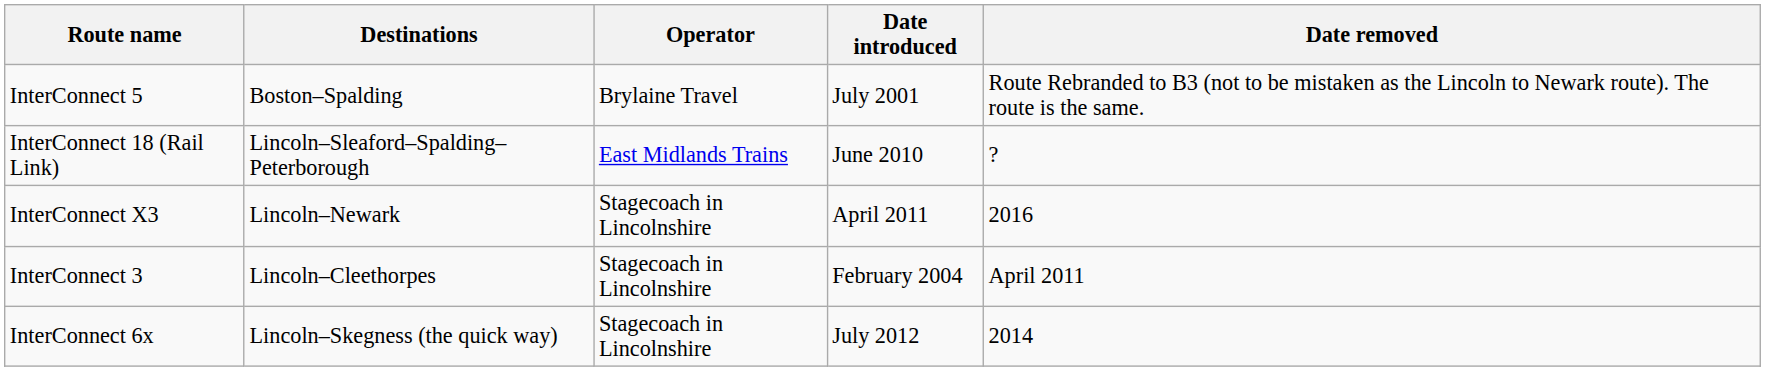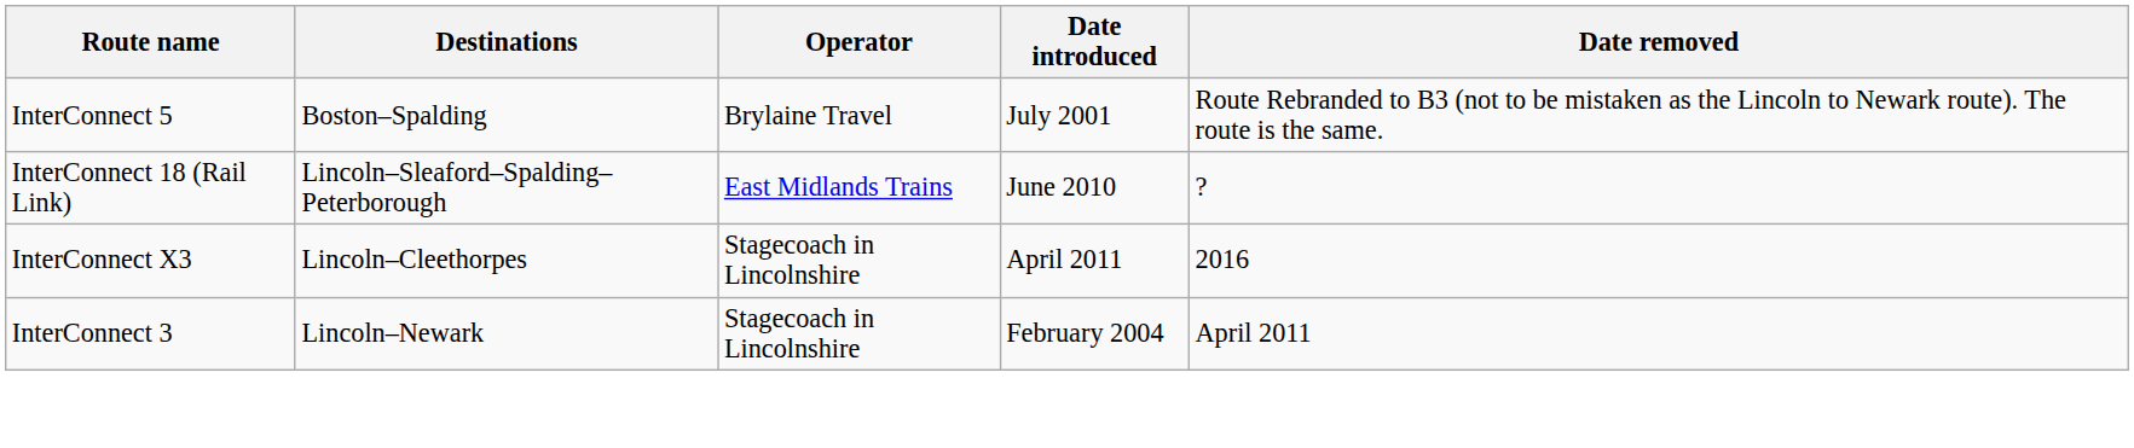 <table class="sortable wikitable" width="100%">
 <tr>
 <th>Route name</th>
 <th>Destinations</th>
 <th>Operator</th>
 <th>Date introduced</th>
 <th>Date removed</th>
 </tr>
 <tr>
 <td>InterConnect 5</td>
 <td>Boston–Spalding</td>
 <td>Brylaine Travel</td>
 <td>July 2001</td>
 <td>Route Rebranded to B3 (not to be mistaken as the Lincoln to Newark route). The route is the same.</td>
 </tr>
 <tr>
 <td>InterConnect 18 (Rail Link)</td>
 <td>Lincoln–Sleaford–Spalding–Peterborough</td>
 <td><a href='#'>East Midlands Trains</a></td>
 <td>June 2010</td>
 <td>?</td>
 </tr>
 <tr>
 <td>InterConnect X3</td>
-<td>Lincoln–Newark</td>
+<td>Lincoln–Cleethorpes</td>
 <td>Stagecoach in Lincolnshire</td>
 <td>April 2011</td>
 <td>2016</td>
 </tr>
 <tr>
 <td>InterConnect 3 </td>
-<td>Lincoln–Cleethorpes</td>
+<td>Lincoln–Newark</td>
 <td>Stagecoach in Lincolnshire</td>
 <td>February 2004</td>
 <td>April 2011</td>
 </tr>
-<tr>
-<td>InterConnect 6x </td>
-<td>Lincoln–Skegness (the quick way)</td>
-<td>Stagecoach in Lincolnshire</td>
-<td>July 2012</td>
-<td>2014 </td>
-</tr>
 </table>
